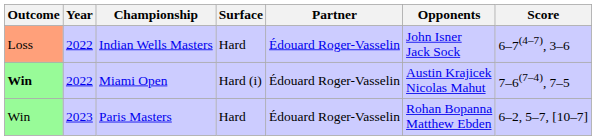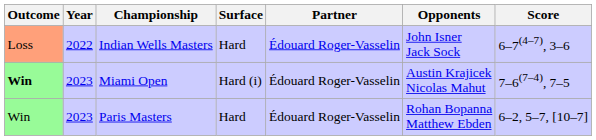 <table class="sortable wikitable">
 <tr>
 <th>Outcome</th>
 <th>Year</th>
 <th>Championship</th>
 <th>Surface</th>
 <th>Partner</th>
 <th>Opponents</th>
 <th class="unsortable">Score</th>
 </tr>
 <tr style="background:#ccf;">
 <td bgcolor=ffa07a>Loss</td>
 <td><a href='#'>2022</a></td>
 <td><a href='#'>Indian Wells Masters</a></td>
 <td>Hard</td>
 <td> <a href='#'>Édouard Roger-Vasselin</a></td>
 <td> <a href='#'>John Isner</a><br> <a href='#'>Jack Sock</a></td>
 <td>6–7<sup>(4–7)</sup>, 3–6</td>
 </tr>
 <tr style="background:#ccf;">
 <td bgcolor=98FB98><strong>Win</strong></td>
-<td><a href='#'>2022</a></td>
+<td><a href='#'>2023</a></td>
 <td><a href='#'>Miami Open</a></td>
 <td>Hard (i)</td>
 <td> Édouard Roger-Vasselin</td>
 <td> <a href='#'>Austin Krajicek</a> <br>  <a href='#'>Nicolas Mahut</a></td>
 <td>7–6<sup>(7–4)</sup>, 7–5</td>
 </tr>
 <tr style="background:#CCCCFF">
 <td bgcolor=98FB98>Win</td>
 <td><a href='#'>2023</a></td>
 <td><a href='#'>Paris Masters</a></td>
 <td>Hard</td>
 <td> Édouard Roger-Vasselin</td>
 <td> <a href='#'>Rohan Bopanna</a> <br> <a href='#'>Matthew Ebden</a></td>
 <td>6–2, 5–7, [10–7]</td>
 </tr>
 </table>
